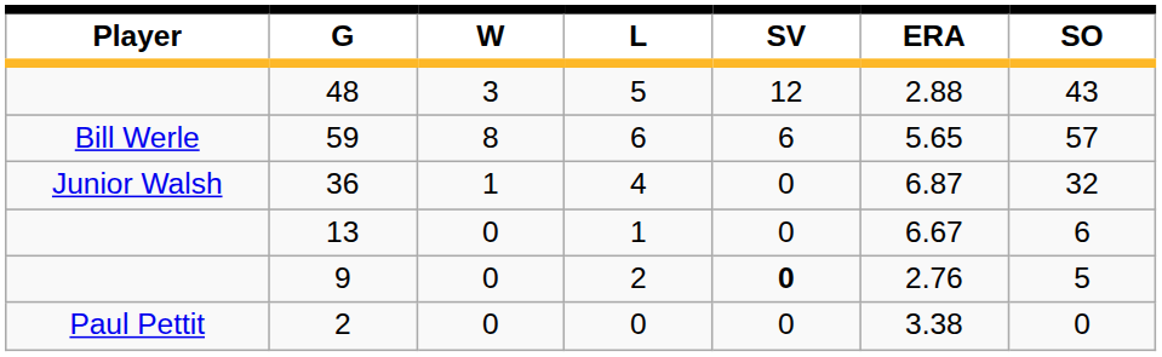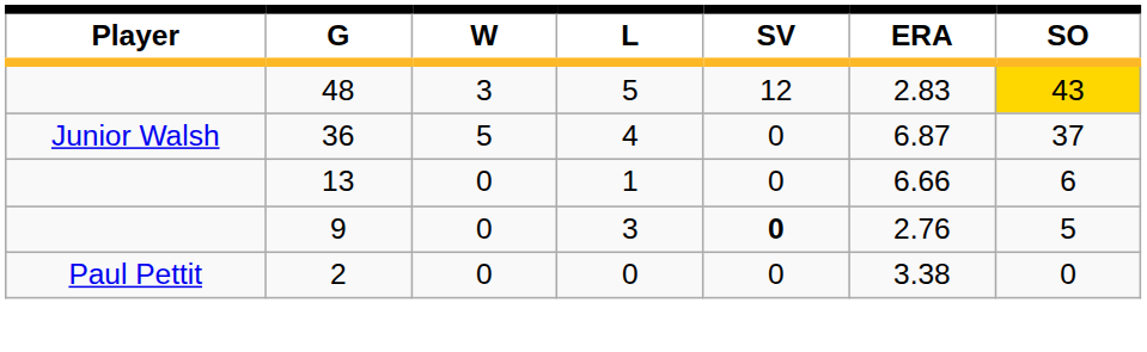 <table class="wikitable sortable">
 <tr>
 <th style="background:#FFFFFF; border-top:#000000 5px solid; border-bottom:#FDB827 5px solid;" width="16%">Player</th>
 <th style="background:#FFFFFF; border-top:#000000 5px solid; border-bottom:#FDB827 5px solid;" width="9%">G</th>
 <th style="background:#FFFFFF; border-top:#000000 5px solid; border-bottom:#FDB827 5px solid;" width="9%">W</th>
 <th style="background:#FFFFFF; border-top:#000000 5px solid; border-bottom:#FDB827 5px solid;" width="9%">L</th>
 <th style="background:#FFFFFF; border-top:#000000 5px solid; border-bottom:#FDB827 5px solid;" width="9%">SV</th>
 <th style="background:#FFFFFF; border-top:#000000 5px solid; border-bottom:#FDB827 5px solid;" width="9%">ERA</th>
 <th style="background:#FFFFFF; border-top:#000000 5px solid; border-bottom:#FDB827 5px solid;" width="9%">SO</th>
 </tr>
 <tr align="center">
 <td></td>
 <td>48</td>
 <td>3</td>
 <td>5</td>
 <td>12</td>
-<td>2.88</td>
-<td>43</td>
-</tr>
-<tr align=center>
-<td><a href='#'>Bill Werle</a></td>
-<td>59</td>
-<td>8</td>
-<td>6</td>
-<td>6</td>
-<td>5.65</td>
-<td>57</td>
+<td>2.83</td>
+<td style="background: gold;">43</td>
 </tr>
 <tr align="center">
 <td><a href='#'>Junior Walsh</a></td>
 <td>36</td>
-<td>1</td>
+<td>5</td>
 <td>4</td>
 <td>0</td>
 <td>6.87</td>
-<td>32</td>
+<td>37</td>
 </tr>
 <tr align="center">
 <td></td>
 <td>13</td>
 <td>0</td>
 <td>1</td>
 <td>0</td>
-<td>6.67</td>
+<td>6.66</td>
 <td>6</td>
 </tr>
 <tr align="center">
 <td></td>
 <td>9</td>
 <td>0</td>
-<td>2</td>
+<td>3</td>
 <td><strong>0</strong></td>
 <td>2.76</td>
 <td>5</td>
 </tr>
 <tr align="center">
 <td><a href='#'>Paul Pettit</a></td>
 <td>2</td>
 <td>0</td>
 <td>0</td>
 <td>0</td>
 <td>3.38</td>
 <td>0</td>
 </tr>
 </table>
